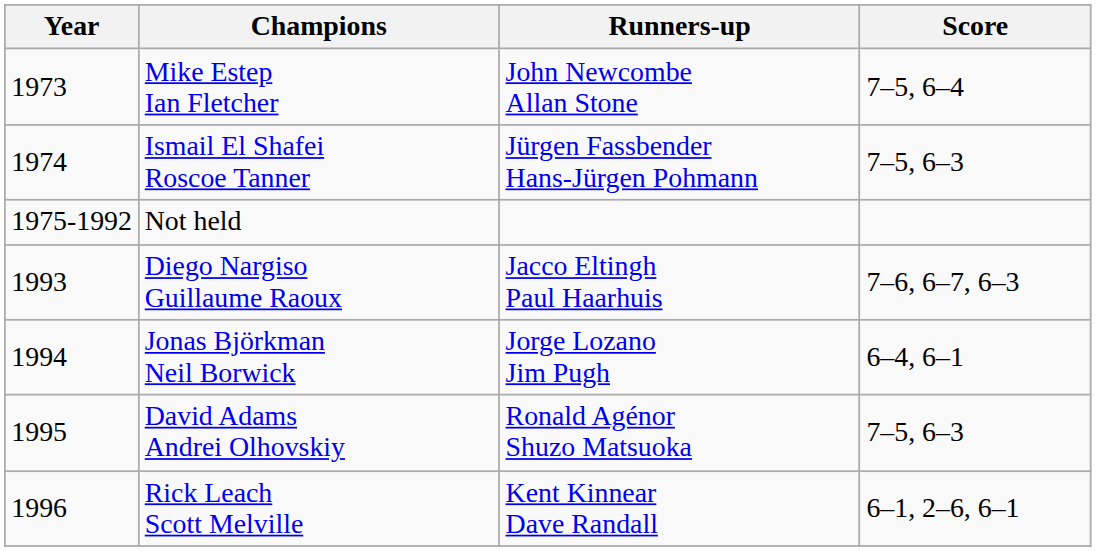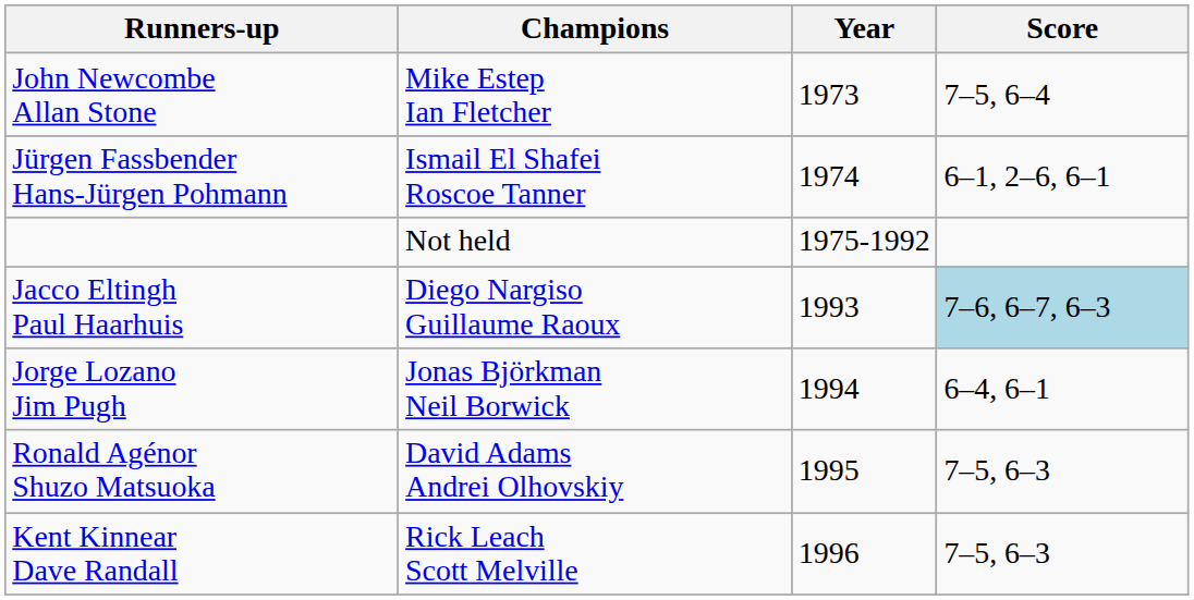 <table class="wikitable">
 <tr>
+<th style="width:200px;">Runners-up</th>
+<th style="width:200px;">Champions</th>
 <th>Year</th>
-<th style="width:200px;">Champions</th>
-<th style="width:200px;">Runners-up</th>
 <th style="width:125px;">Score</th>
 </tr>
 <tr>
+<td> <a href='#'>John Newcombe</a><br> <a href='#'>Allan Stone</a></td>
+<td> <a href='#'>Mike Estep</a><br> <a href='#'>Ian Fletcher</a></td>
 <td>1973</td>
-<td> <a href='#'>Mike Estep</a><br> <a href='#'>Ian Fletcher</a></td>
-<td> <a href='#'>John Newcombe</a><br> <a href='#'>Allan Stone</a></td>
 <td>7–5, 6–4</td>
 </tr>
 <tr>
+<td> <a href='#'>Jürgen Fassbender</a><br> <a href='#'>Hans-Jürgen Pohmann</a></td>
+<td> <a href='#'>Ismail El Shafei</a><br> <a href='#'>Roscoe Tanner</a></td>
 <td>1974</td>
-<td> <a href='#'>Ismail El Shafei</a><br> <a href='#'>Roscoe Tanner</a></td>
-<td> <a href='#'>Jürgen Fassbender</a><br> <a href='#'>Hans-Jürgen Pohmann</a></td>
+<td>6–1, 2–6, 6–1</td>
+</tr>
+<tr>
+<td></td>
+<td>Not held</td>
+<td>1975-1992</td>
+<td></td>
+</tr>
+<tr>
+<td> <a href='#'>Jacco Eltingh</a><br> <a href='#'>Paul Haarhuis</a></td>
+<td> <a href='#'>Diego Nargiso</a><br> <a href='#'>Guillaume Raoux</a></td>
+<td>1993</td>
+<td style="background: lightblue;">7–6, 6–7, 6–3</td>
+</tr>
+<tr>
+<td> <a href='#'>Jorge Lozano</a><br> <a href='#'>Jim Pugh</a></td>
+<td> <a href='#'>Jonas Björkman</a><br> <a href='#'>Neil Borwick</a></td>
+<td>1994</td>
+<td>6–4, 6–1</td>
+</tr>
+<tr>
+<td> <a href='#'>Ronald Agénor</a><br> <a href='#'>Shuzo Matsuoka</a></td>
+<td> <a href='#'>David Adams</a><br> <a href='#'>Andrei Olhovskiy</a></td>
+<td>1995</td>
 <td>7–5, 6–3</td>
 </tr>
 <tr>
-<td>1975-1992</td>
-<td>Not held</td>
-<td></td>
-<td></td>
-</tr>
-<tr>
-<td>1993</td>
-<td> <a href='#'>Diego Nargiso</a><br> <a href='#'>Guillaume Raoux</a></td>
-<td> <a href='#'>Jacco Eltingh</a><br> <a href='#'>Paul Haarhuis</a></td>
-<td>7–6, 6–7, 6–3</td>
-</tr>
-<tr>
-<td>1994</td>
-<td> <a href='#'>Jonas Björkman</a><br> <a href='#'>Neil Borwick</a></td>
-<td> <a href='#'>Jorge Lozano</a><br> <a href='#'>Jim Pugh</a></td>
-<td>6–4, 6–1</td>
-</tr>
-<tr>
-<td>1995</td>
-<td> <a href='#'>David Adams</a><br> <a href='#'>Andrei Olhovskiy</a></td>
-<td> <a href='#'>Ronald Agénor</a><br> <a href='#'>Shuzo Matsuoka</a></td>
+<td> <a href='#'>Kent Kinnear</a><br> <a href='#'>Dave Randall</a></td>
+<td> <a href='#'>Rick Leach</a><br> <a href='#'>Scott Melville</a></td>
+<td>1996</td>
 <td>7–5, 6–3</td>
 </tr>
-<tr>
-<td>1996</td>
-<td> <a href='#'>Rick Leach</a><br> <a href='#'>Scott Melville</a></td>
-<td> <a href='#'>Kent Kinnear</a><br> <a href='#'>Dave Randall</a></td>
-<td>6–1, 2–6, 6–1</td>
-</tr>
 </table>
